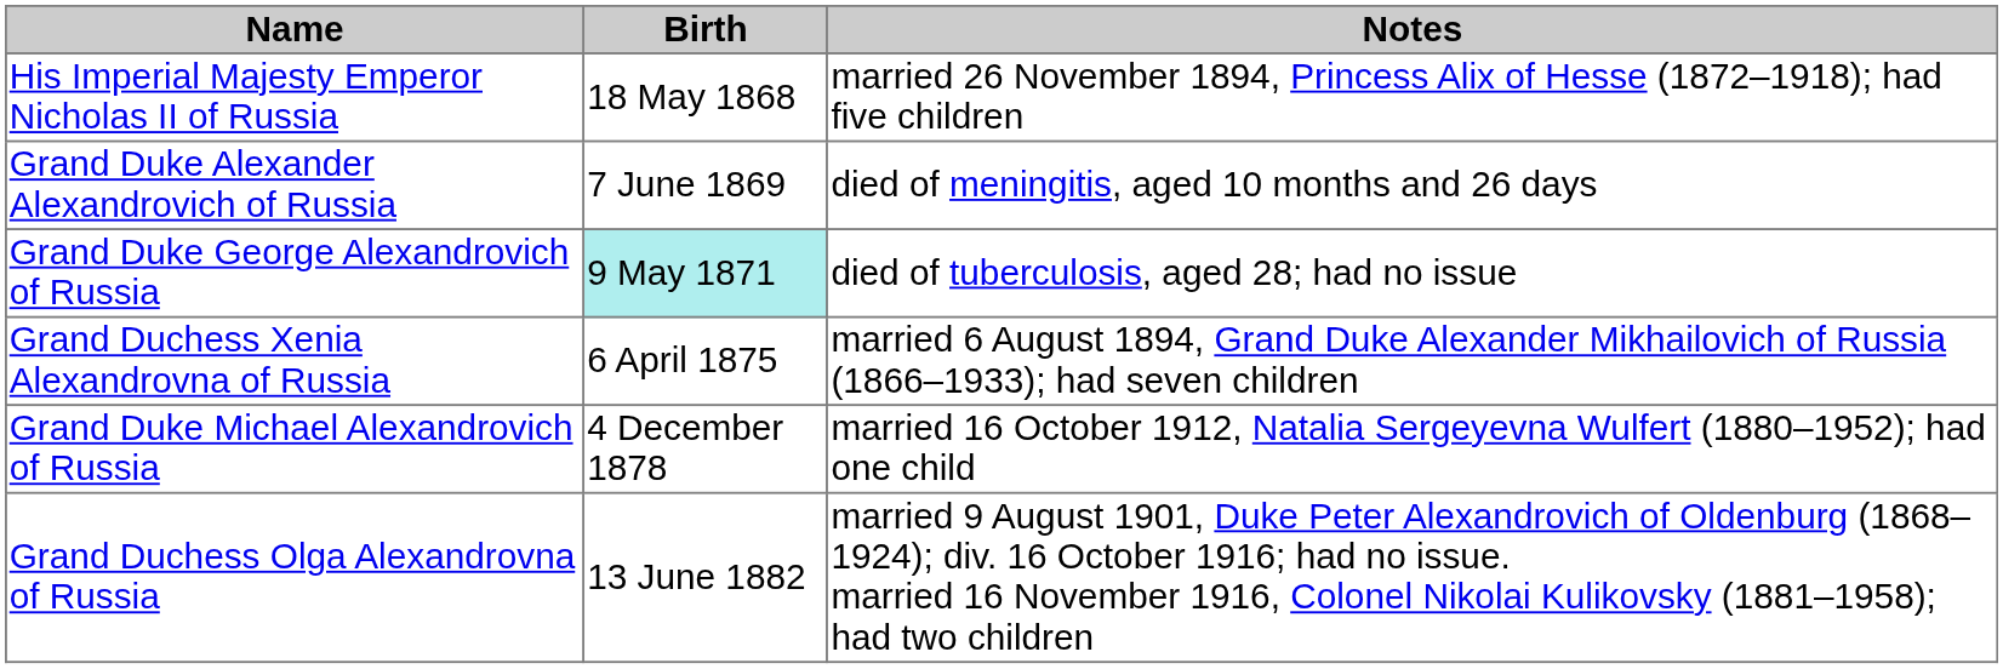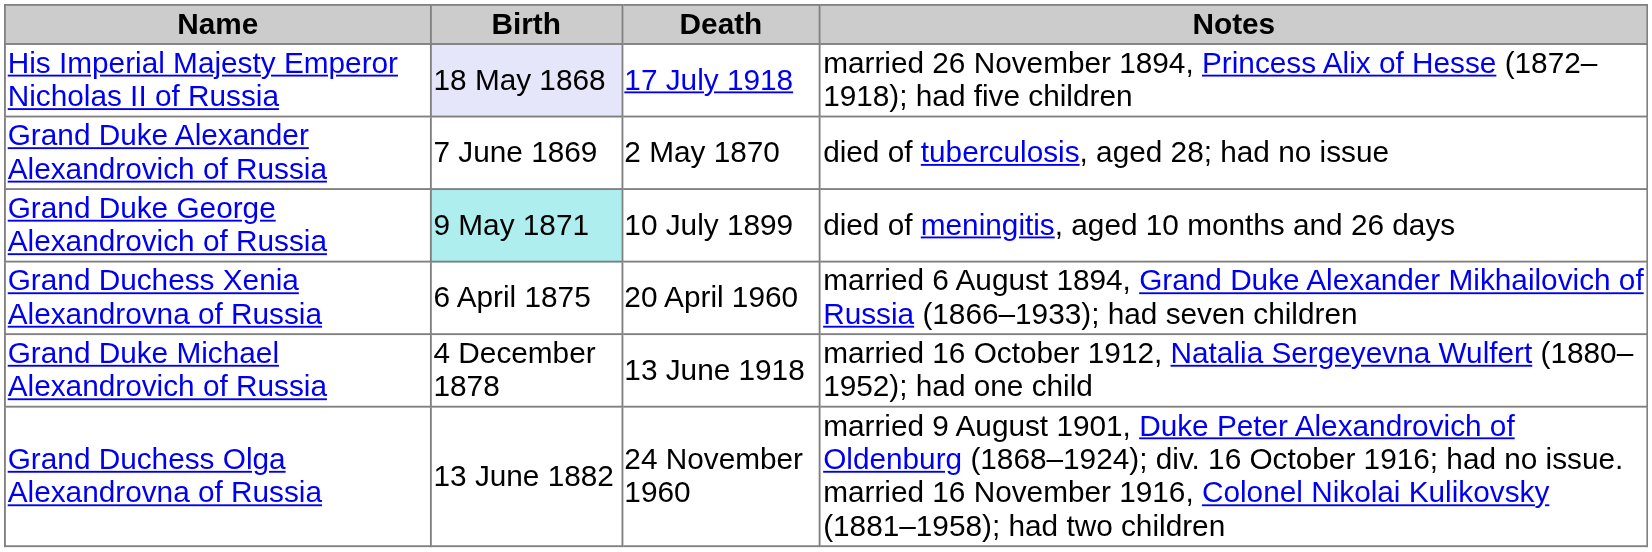 <table border=1 style="border-collapse: collapse;">
 <tr bgcolor=cccccc>
 <th>Name</th>
 <th>Birth</th>
+<th>Death</th>
 <th>Notes</th>
 </tr>
 <tr>
 <td><a href='#'>His Imperial Majesty Emperor Nicholas II of Russia</a></td>
-<td>18 May 1868</td>
+<td style="background: lavender;">18 May 1868</td>
+<td><a href='#'>17 July 1918</a></td>
 <td>married 26 November 1894, <a href='#'>Princess Alix of Hesse</a> (1872–1918); had five children</td>
 </tr>
 <tr>
 <td><a href='#'>Grand Duke Alexander Alexandrovich of Russia</a></td>
 <td>7 June 1869</td>
-<td>died of <a href='#'>meningitis</a>, aged 10 months and 26 days</td>
+<td>2 May 1870</td>
+<td>died of <a href='#'>tuberculosis</a>, aged 28; had no issue</td>
 </tr>
 <tr>
 <td><a href='#'>Grand Duke George Alexandrovich of Russia</a></td>
 <td style="background: paleturquoise;">9 May 1871</td>
-<td>died of <a href='#'>tuberculosis</a>, aged 28; had no issue</td>
+<td>10 July 1899</td>
+<td>died of <a href='#'>meningitis</a>, aged 10 months and 26 days</td>
 </tr>
 <tr>
 <td><a href='#'>Grand Duchess Xenia Alexandrovna of Russia</a></td>
 <td>6 April 1875</td>
+<td>20 April 1960</td>
 <td>married 6 August 1894, <a href='#'>Grand Duke Alexander Mikhailovich of Russia</a> (1866–1933); had seven children</td>
 </tr>
 <tr>
 <td><a href='#'>Grand Duke Michael Alexandrovich of Russia</a></td>
 <td>4 December 1878</td>
+<td>13 June 1918</td>
 <td>married 16 October 1912, <a href='#'>Natalia Sergeyevna Wulfert</a> (1880–1952); had one child</td>
 </tr>
 <tr>
 <td><a href='#'>Grand Duchess Olga Alexandrovna of Russia</a></td>
 <td>13 June 1882</td>
+<td>24 November 1960</td>
 <td>married 9 August 1901, <a href='#'>Duke Peter Alexandrovich of Oldenburg</a> (1868–1924); div. 16 October 1916; had no issue.<br>married 16 November 1916, <a href='#'>Colonel Nikolai Kulikovsky</a> (1881–1958); had two children</td>
 </tr>
 </table>
